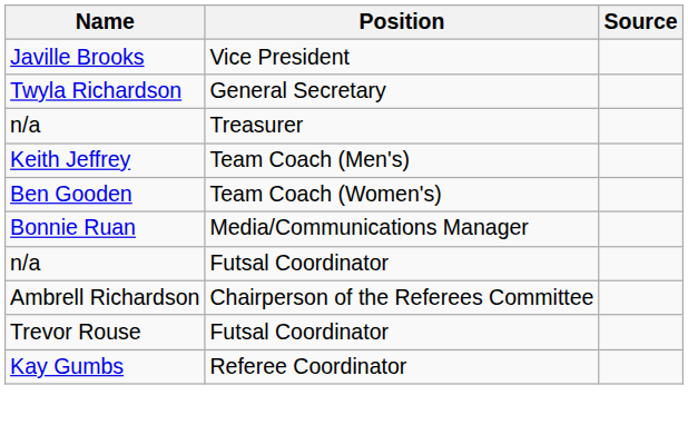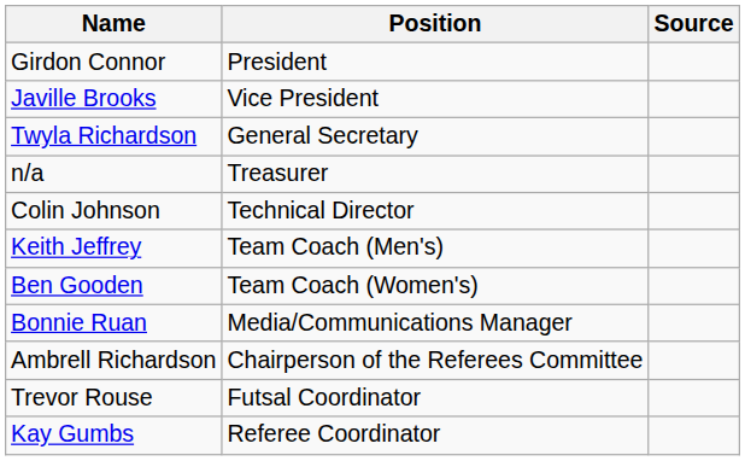 <table class="wikitable">
 <tr>
 <th>Name</th>
 <th>Position</th>
 <th>Source</th>
+</tr>
+<tr>
+<td> Girdon Connor</td>
+<td>President</td>
+<td></td>
 </tr>
 <tr>
 <td> <a href='#'>Javille Brooks</a></td>
 <td>Vice President</td>
 <td></td>
 </tr>
 <tr>
 <td> <a href='#'>Twyla Richardson</a></td>
 <td>General Secretary</td>
 <td></td>
 </tr>
 <tr>
 <td>n/a</td>
 <td>Treasurer</td>
+<td></td>
+</tr>
+<tr>
+<td> Colin Johnson</td>
+<td>Technical Director</td>
 <td></td>
 </tr>
 <tr>
 <td> <a href='#'>Keith Jeffrey</a></td>
 <td>Team Coach (Men's)</td>
 <td></td>
 </tr>
 <tr>
 <td> <a href='#'>Ben Gooden</a></td>
 <td>Team Coach (Women's)</td>
 <td></td>
 </tr>
 <tr>
 <td> <a href='#'>Bonnie Ruan</a></td>
 <td>Media/Communications Manager</td>
 <td></td>
 </tr>
 <tr>
-<td>n/a</td>
-<td>Futsal Coordinator</td>
-<td></td>
-</tr>
-<tr>
 <td> Ambrell Richardson</td>
 <td>Chairperson of the Referees Committee</td>
 <td></td>
 </tr>
 <tr>
 <td> Trevor Rouse</td>
 <td>Futsal Coordinator</td>
 <td></td>
 </tr>
 <tr>
 <td> <a href='#'>Kay Gumbs</a></td>
 <td>Referee Coordinator</td>
 <td></td>
 </tr>
 </table>
